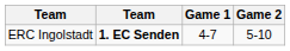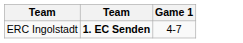 <table class="wikitable">
 <tr>
 <th>Team</th>
 <th>Team</th>
 <th>Game 1</th>
-<th>Game 2</th>
 </tr>
 <tr>
 <td>ERC Ingolstadt</td>
 <td><strong>1. EC Senden</strong></td>
 <td align="center">4-7</td>
-<td align="center">5-10</td>
 </tr>
 </table>
